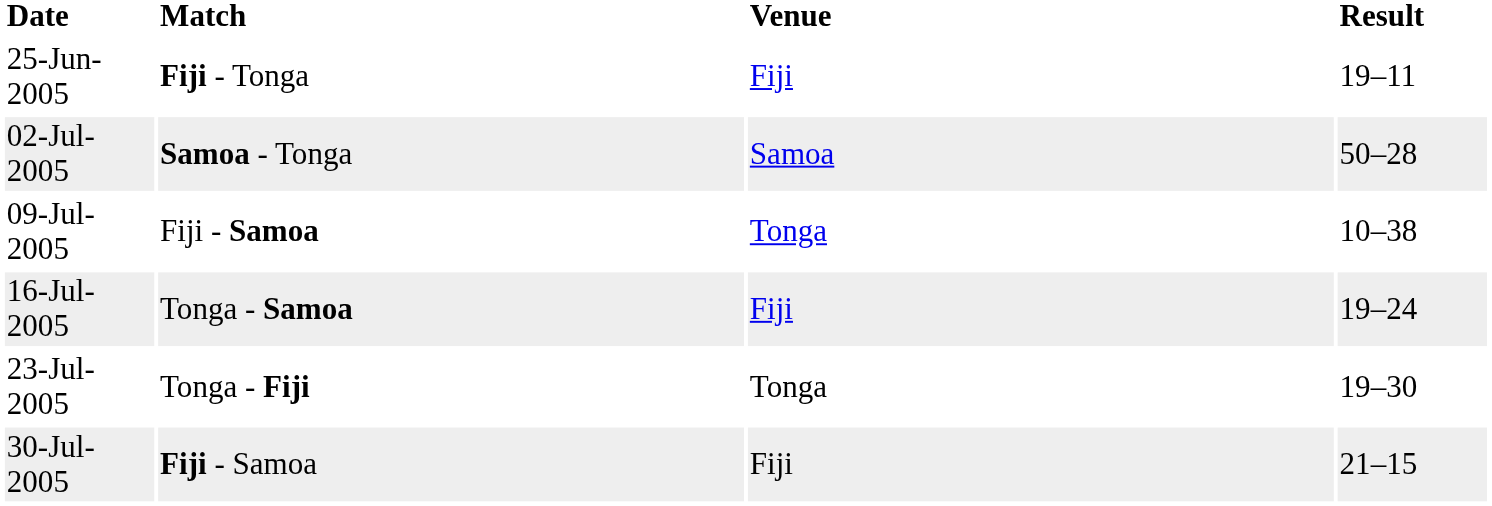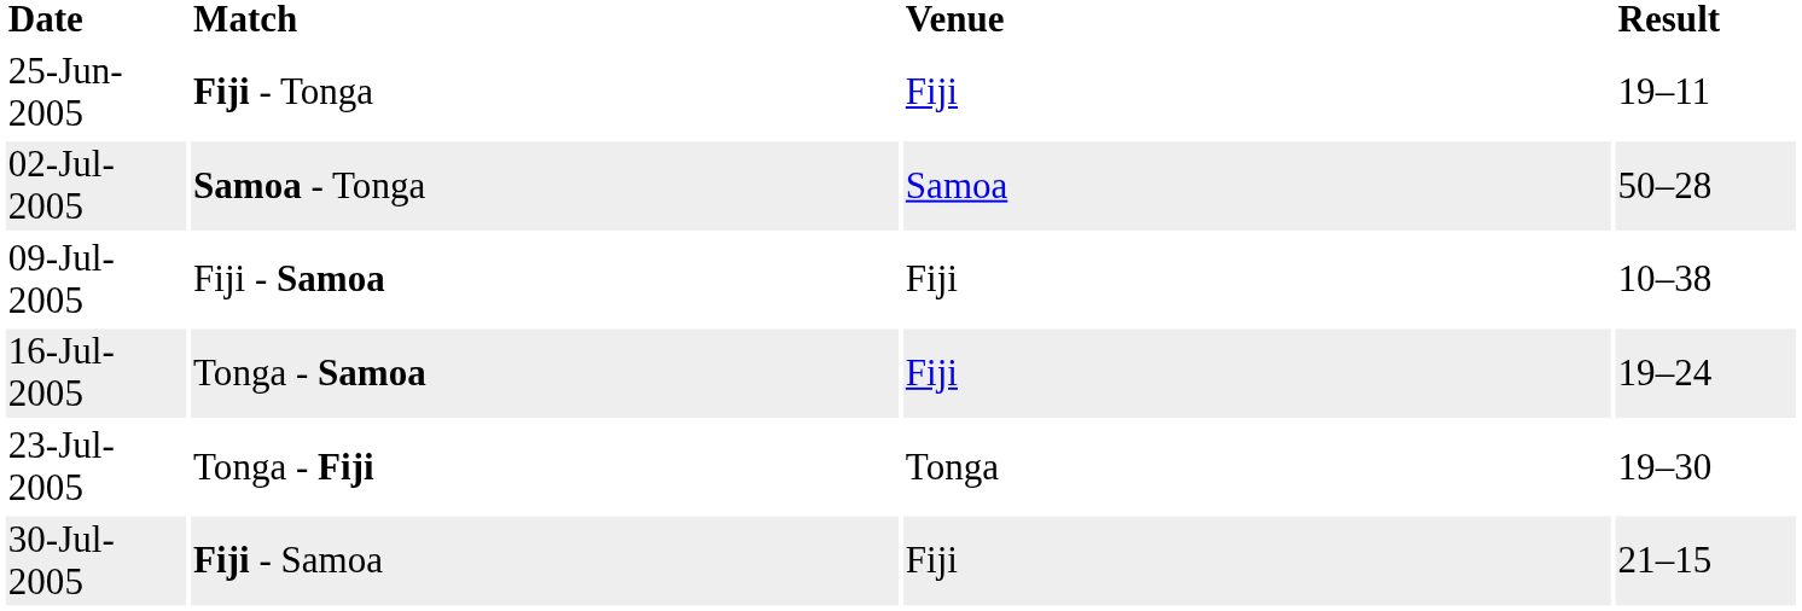 <table>
 <tr ---->
 <td width="75"><strong>Date</strong></td>
 <td width="300"><strong>Match</strong></td>
 <td width="300"><strong>Venue</strong></td>
 <td width="75"><strong>Result</strong></td>
 </tr>
 <tr ---->
 <td>25-Jun-2005</td>
 <td><strong>Fiji</strong> - Tonga</td>
 <td><a href='#'>Fiji</a></td>
 <td>19–11</td>
 </tr>
 <tr ---- bgcolor="#eeeeee">
 <td>02-Jul-2005</td>
 <td><strong>Samoa</strong> - Tonga</td>
 <td><a href='#'>Samoa</a></td>
 <td>50–28</td>
 </tr>
 <tr ---->
 <td>09-Jul-2005</td>
 <td>Fiji - <strong>Samoa</strong></td>
-<td><a href='#'>Tonga</a></td>
+<td>Fiji</td>
 <td>10–38</td>
 </tr>
 <tr ---- bgcolor="#eeeeee">
 <td>16-Jul-2005</td>
 <td>Tonga - <strong>Samoa</strong></td>
 <td><a href='#'>Fiji</a></td>
 <td>19–24</td>
 </tr>
 <tr ---->
 <td>23-Jul-2005</td>
 <td>Tonga - <strong>Fiji</strong></td>
 <td>Tonga</td>
 <td>19–30</td>
 </tr>
 <tr ---- bgcolor="#eeeeee">
 <td>30-Jul-2005</td>
 <td><strong>Fiji</strong> - Samoa</td>
 <td>Fiji</td>
 <td>21–15</td>
 </tr>
 </table>
